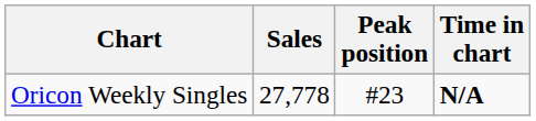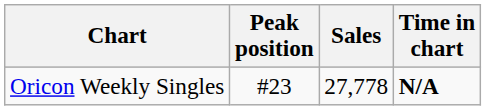 <table class="wikitable">
 <tr>
 <th align="left">Chart</th>
+<th align="center">Peak<br>position</th>
 <th align="center">Sales</th>
-<th align="center">Peak<br>position</th>
 <th align="center">Time in<br>chart</th>
 </tr>
 <tr>
 <td align="left"><a href='#'>Oricon</a> Weekly Singles</td>
+<td align="center">#23</td>
 <td align="">27,778</td>
-<td align="center">#23</td>
 <td align=""><strong>N/A</strong></td>
 </tr>
 </table>
